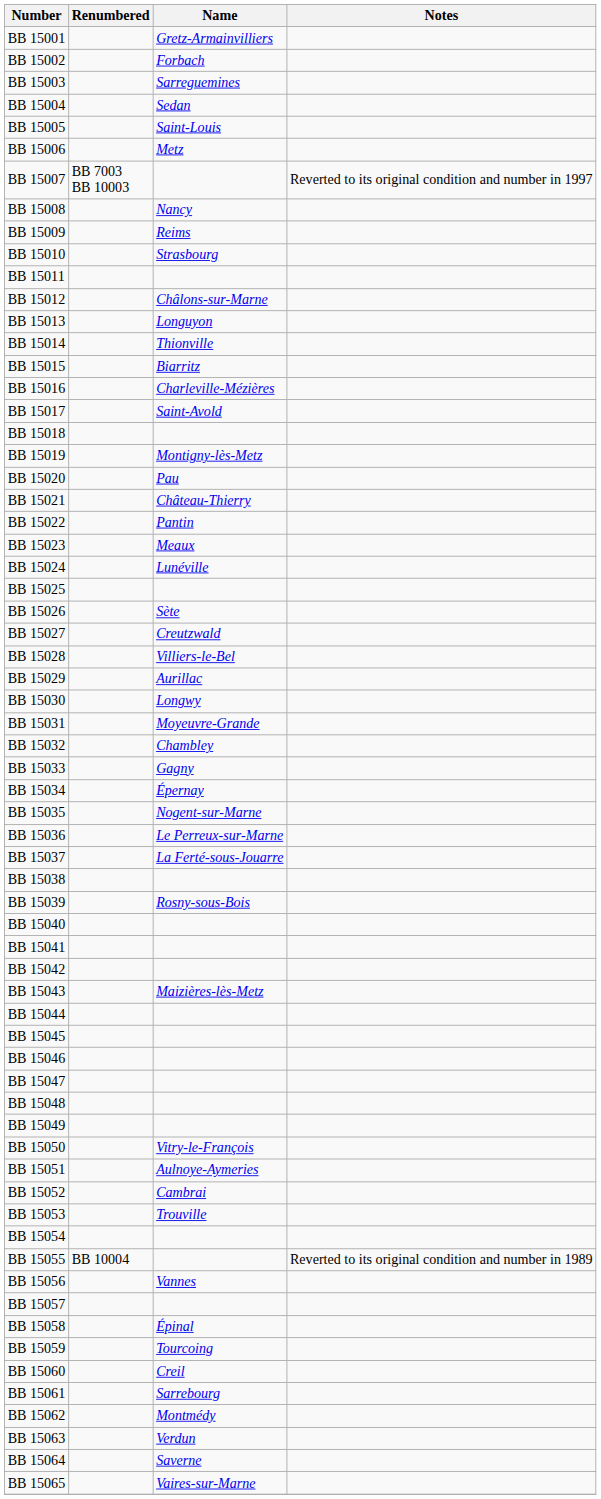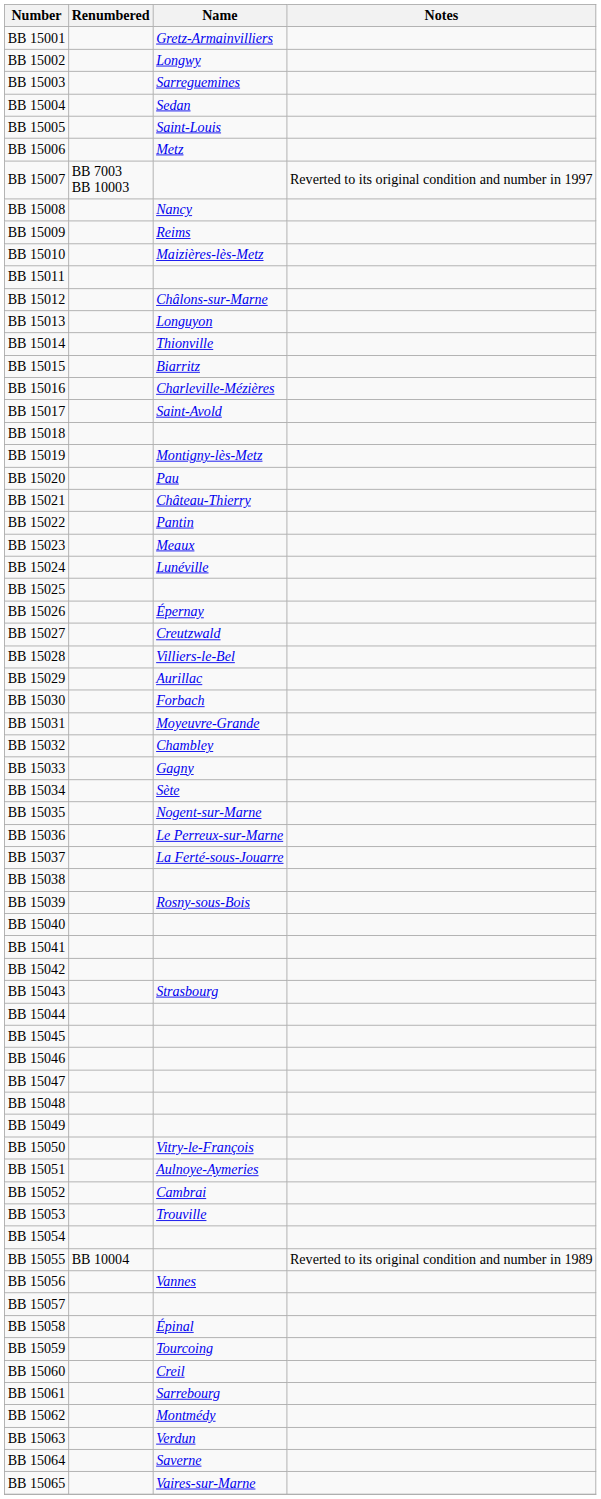 <table class=wikitable>
 <tr>
 <th>Number</th>
 <th>Renumbered</th>
 <th>Name</th>
 <th>Notes</th>
 </tr>
 <tr>
 <td>BB 15001</td>
 <td></td>
 <td><em><a href='#'>Gretz-Armainvilliers</a></em></td>
 <td></td>
 </tr>
 <tr>
 <td>BB 15002</td>
 <td></td>
-<td><em><a href='#'>Forbach</a></em></td>
+<td><em><a href='#'>Longwy</a></em></td>
 <td></td>
 </tr>
 <tr>
 <td>BB 15003</td>
 <td></td>
 <td><em><a href='#'>Sarreguemines</a></em></td>
 <td></td>
 </tr>
 <tr>
 <td>BB 15004</td>
 <td></td>
 <td><em><a href='#'>Sedan</a></em></td>
 <td></td>
 </tr>
 <tr>
 <td>BB 15005</td>
 <td></td>
 <td><em><a href='#'>Saint-Louis</a></em></td>
 <td></td>
 </tr>
 <tr>
 <td>BB 15006</td>
 <td></td>
 <td><em><a href='#'>Metz</a></em></td>
 <td></td>
 </tr>
 <tr>
 <td>BB 15007</td>
 <td>BB 7003<br>BB 10003</td>
 <td></td>
 <td>Reverted to its original condition and number in 1997</td>
 </tr>
 <tr>
 <td>BB 15008</td>
 <td></td>
 <td><em><a href='#'>Nancy</a></em></td>
 <td></td>
 </tr>
 <tr>
 <td>BB 15009</td>
 <td></td>
 <td><em><a href='#'>Reims</a></em></td>
 <td></td>
 </tr>
 <tr>
 <td>BB 15010</td>
 <td></td>
-<td><em><a href='#'>Strasbourg</a></em></td>
+<td><em><a href='#'>Maizières-lès-Metz</a></em></td>
 <td></td>
 </tr>
 <tr>
 <td>BB 15011</td>
 <td></td>
 <td></td>
 <td></td>
 </tr>
 <tr>
 <td>BB 15012</td>
 <td></td>
 <td><em><a href='#'>Châlons-sur-Marne</a></em></td>
 <td></td>
 </tr>
 <tr>
 <td>BB 15013</td>
 <td></td>
 <td><em><a href='#'>Longuyon</a></em></td>
 <td></td>
 </tr>
 <tr>
 <td>BB 15014</td>
 <td></td>
 <td><em><a href='#'>Thionville</a></em></td>
 <td></td>
 </tr>
 <tr>
 <td>BB 15015</td>
 <td></td>
 <td><em><a href='#'>Biarritz</a></em></td>
 <td></td>
 </tr>
 <tr>
 <td>BB 15016</td>
 <td></td>
 <td><em><a href='#'>Charleville-Mézières</a></em></td>
 <td></td>
 </tr>
 <tr>
 <td>BB 15017</td>
 <td></td>
 <td><em><a href='#'>Saint-Avold</a></em></td>
 <td></td>
 </tr>
 <tr>
 <td>BB 15018</td>
 <td></td>
 <td></td>
 <td></td>
 </tr>
 <tr>
 <td>BB 15019</td>
 <td></td>
 <td><em><a href='#'>Montigny-lès-Metz</a></em></td>
 <td></td>
 </tr>
 <tr>
 <td>BB 15020</td>
 <td></td>
 <td><em><a href='#'>Pau</a></em></td>
 <td></td>
 </tr>
 <tr>
 <td>BB 15021</td>
 <td></td>
 <td><em><a href='#'>Château-Thierry</a></em></td>
 <td></td>
 </tr>
 <tr>
 <td>BB 15022</td>
 <td></td>
 <td><em><a href='#'>Pantin</a></em></td>
 <td></td>
 </tr>
 <tr>
 <td>BB 15023</td>
 <td></td>
 <td><em><a href='#'>Meaux</a></em></td>
 <td></td>
 </tr>
 <tr>
 <td>BB 15024</td>
 <td></td>
 <td><em><a href='#'>Lunéville</a></em></td>
 <td></td>
 </tr>
 <tr>
 <td>BB 15025</td>
 <td></td>
 <td></td>
 <td></td>
 </tr>
 <tr>
 <td>BB 15026</td>
 <td></td>
-<td><em><a href='#'>Sète</a></em></td>
+<td><em><a href='#'>Épernay</a></em></td>
 <td></td>
 </tr>
 <tr>
 <td>BB 15027</td>
 <td></td>
 <td><em><a href='#'>Creutzwald</a></em></td>
 <td></td>
 </tr>
 <tr>
 <td>BB 15028</td>
 <td></td>
 <td><em><a href='#'>Villiers-le-Bel</a></em></td>
 <td></td>
 </tr>
 <tr>
 <td>BB 15029</td>
 <td></td>
 <td><em><a href='#'>Aurillac</a></em></td>
 <td></td>
 </tr>
 <tr>
 <td>BB 15030</td>
 <td></td>
-<td><em><a href='#'>Longwy</a></em></td>
+<td><em><a href='#'>Forbach</a></em></td>
 <td></td>
 </tr>
 <tr>
 <td>BB 15031</td>
 <td></td>
 <td><em><a href='#'>Moyeuvre-Grande</a></em></td>
 <td></td>
 </tr>
 <tr>
 <td>BB 15032</td>
 <td></td>
 <td><em><a href='#'>Chambley</a></em></td>
 <td></td>
 </tr>
 <tr>
 <td>BB 15033</td>
 <td></td>
 <td><em><a href='#'>Gagny</a></em></td>
 <td></td>
 </tr>
 <tr>
 <td>BB 15034</td>
 <td></td>
-<td><em><a href='#'>Épernay</a></em></td>
+<td><em><a href='#'>Sète</a></em></td>
 <td></td>
 </tr>
 <tr>
 <td>BB 15035</td>
 <td></td>
 <td><em><a href='#'>Nogent-sur-Marne</a></em></td>
 <td></td>
 </tr>
 <tr>
 <td>BB 15036</td>
 <td></td>
 <td><em><a href='#'>Le Perreux-sur-Marne</a></em></td>
 <td></td>
 </tr>
 <tr>
 <td>BB 15037</td>
 <td></td>
 <td><em><a href='#'>La Ferté-sous-Jouarre</a></em></td>
 <td></td>
 </tr>
 <tr>
 <td>BB 15038</td>
 <td></td>
 <td></td>
 <td></td>
 </tr>
 <tr>
 <td>BB 15039</td>
 <td></td>
 <td><em><a href='#'>Rosny-sous-Bois</a></em></td>
 <td></td>
 </tr>
 <tr>
 <td>BB 15040</td>
 <td></td>
 <td></td>
 <td></td>
 </tr>
 <tr>
 <td>BB 15041</td>
 <td></td>
 <td></td>
 <td></td>
 </tr>
 <tr>
 <td>BB 15042</td>
 <td></td>
 <td></td>
 <td></td>
 </tr>
 <tr>
 <td>BB 15043</td>
 <td></td>
-<td><em><a href='#'>Maizières-lès-Metz</a></em></td>
+<td><em><a href='#'>Strasbourg</a></em></td>
 <td></td>
 </tr>
 <tr>
 <td>BB 15044</td>
 <td></td>
 <td></td>
 <td></td>
 </tr>
 <tr>
 <td>BB 15045</td>
 <td></td>
 <td></td>
 <td></td>
 </tr>
 <tr>
 <td>BB 15046</td>
 <td></td>
 <td></td>
 <td></td>
 </tr>
 <tr>
 <td>BB 15047</td>
 <td></td>
 <td></td>
 <td></td>
 </tr>
 <tr>
 <td>BB 15048</td>
 <td></td>
 <td></td>
 <td></td>
 </tr>
 <tr>
 <td>BB 15049</td>
 <td></td>
 <td></td>
 <td></td>
 </tr>
 <tr>
 <td>BB 15050</td>
 <td></td>
 <td><em><a href='#'>Vitry-le-François</a></em></td>
 <td></td>
 </tr>
 <tr>
 <td>BB 15051</td>
 <td></td>
 <td><em><a href='#'>Aulnoye-Aymeries</a></em></td>
 <td></td>
 </tr>
 <tr>
 <td>BB 15052</td>
 <td></td>
 <td><em><a href='#'>Cambrai</a></em></td>
 <td></td>
 </tr>
 <tr>
 <td>BB 15053</td>
 <td></td>
 <td><em><a href='#'>Trouville</a></em></td>
 <td></td>
 </tr>
 <tr>
 <td>BB 15054</td>
 <td></td>
 <td></td>
 <td></td>
 </tr>
 <tr>
 <td>BB 15055</td>
 <td>BB 10004</td>
 <td></td>
 <td>Reverted to its original condition and number in 1989</td>
 </tr>
 <tr>
 <td>BB 15056</td>
 <td></td>
 <td><em><a href='#'>Vannes</a></em></td>
 <td></td>
 </tr>
 <tr>
 <td>BB 15057</td>
 <td></td>
 <td></td>
 <td></td>
 </tr>
 <tr>
 <td>BB 15058</td>
 <td></td>
 <td><em><a href='#'>Épinal</a></em></td>
 <td></td>
 </tr>
 <tr>
 <td>BB 15059</td>
 <td></td>
 <td><em><a href='#'>Tourcoing</a></em></td>
 <td></td>
 </tr>
 <tr>
 <td>BB 15060</td>
 <td></td>
 <td><em><a href='#'>Creil</a></em></td>
 <td></td>
 </tr>
 <tr>
 <td>BB 15061</td>
 <td></td>
 <td><em><a href='#'>Sarrebourg</a></em></td>
 <td></td>
 </tr>
 <tr>
 <td>BB 15062</td>
 <td></td>
 <td><em><a href='#'>Montmédy</a></em></td>
 <td></td>
 </tr>
 <tr>
 <td>BB 15063</td>
 <td></td>
 <td><em><a href='#'>Verdun</a></em></td>
 <td></td>
 </tr>
 <tr>
 <td>BB 15064</td>
 <td></td>
 <td><em><a href='#'>Saverne</a></em></td>
 <td></td>
 </tr>
 <tr>
 <td>BB 15065</td>
 <td></td>
 <td><em><a href='#'>Vaires-sur-Marne</a></em></td>
 <td></td>
 </tr>
 <tr>
 </tr>
 </table>
